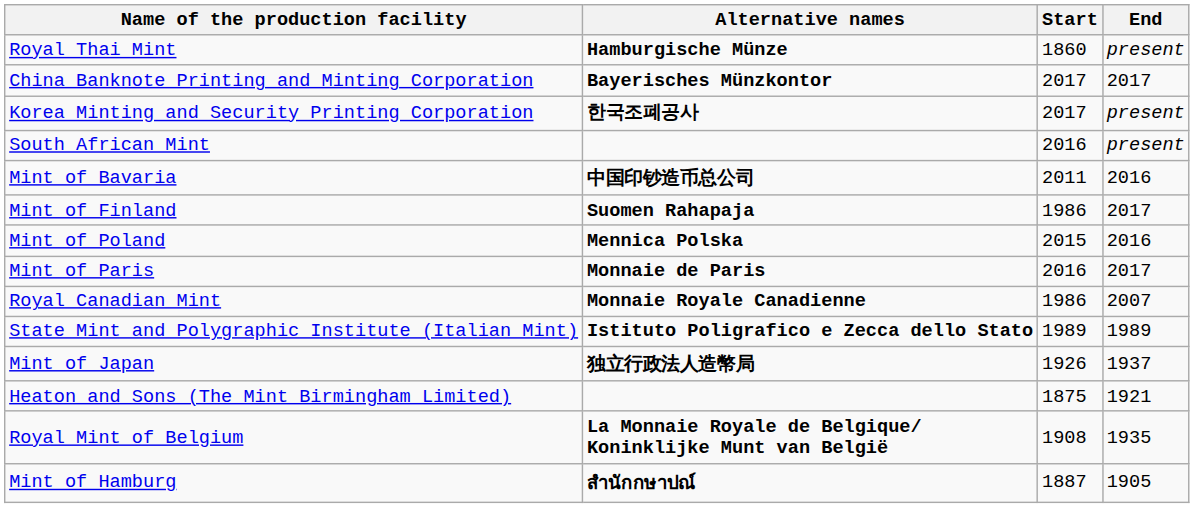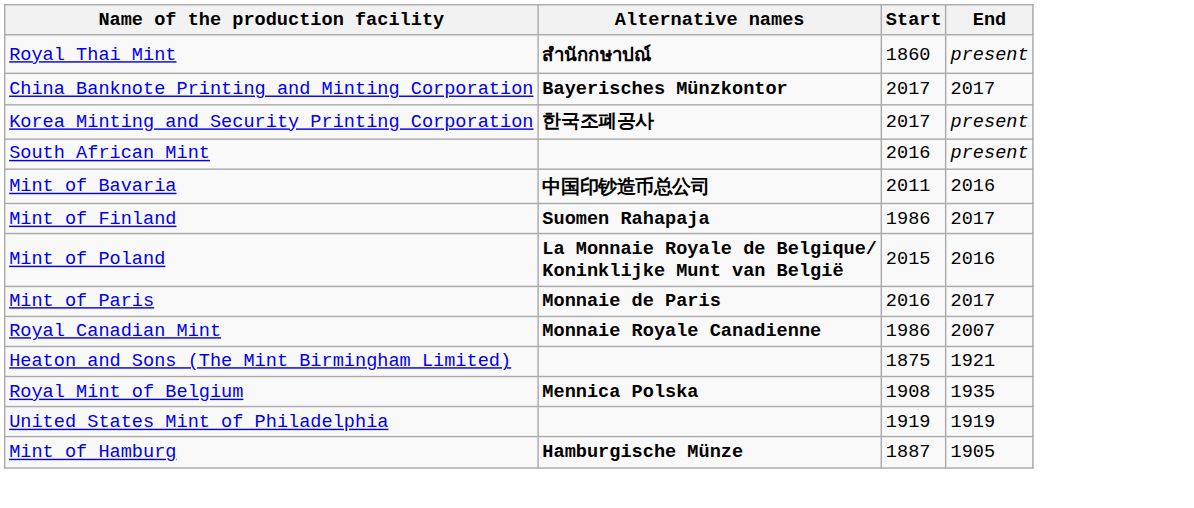 <table class="wikitable sortable">
 <tr>
 <th>Name of the production facility</th>
 <th>Alternative names</th>
 <th>Start</th>
 <th>End</th>
 </tr>
 <tr>
 <td><a href='#'>Royal Thai Mint</a></td>
-<td><strong>Hamburgische Münze</strong></td>
+<td><strong>สำนักกษาปณ์   </strong></td>
 <td>1860</td>
 <td><em>present</em></td>
 </tr>
 <tr>
 <td><a href='#'>China Banknote Printing and Minting Corporation</a></td>
 <td><strong>Bayerisches Münzkontor</strong></td>
 <td>2017</td>
 <td>2017</td>
 </tr>
 <tr>
 <td><a href='#'>Korea Minting and Security Printing Corporation</a></td>
 <td><strong>한국조폐공사</strong></td>
 <td>2017</td>
 <td><em>present</em></td>
 </tr>
 <tr>
 <td><a href='#'>South African Mint</a></td>
 <td></td>
 <td>2016</td>
 <td><em>present</em></td>
 </tr>
 <tr>
 <td><a href='#'>Mint of Bavaria</a></td>
 <td><strong>中国印钞造币总公司</strong></td>
 <td>2011</td>
 <td>2016</td>
 </tr>
 <tr>
 <td><a href='#'>Mint of Finland</a></td>
 <td><strong>Suomen Rahapaja</strong></td>
 <td>1986</td>
 <td>2017</td>
 </tr>
 <tr>
 <td><a href='#'>Mint of Poland</a></td>
-<td><strong>Mennica Polska</strong></td>
+<td><strong>La Monnaie Royale de Belgique/</strong><br><strong>Koninklijke Munt van België</strong></td>
 <td>2015</td>
 <td>2016</td>
 </tr>
 <tr>
 <td><a href='#'>Mint of Paris</a></td>
 <td><strong>Monnaie de Paris</strong></td>
 <td>2016</td>
 <td>2017</td>
 </tr>
 <tr>
 <td><a href='#'>Royal Canadian Mint</a></td>
 <td><strong>Monnaie Royale Canadienne</strong></td>
 <td>1986</td>
 <td>2007</td>
 </tr>
 <tr>
-<td><a href='#'>State Mint and Polygraphic Institute (Italian Mint)</a></td>
-<td><strong>Istituto Poligrafico e Zecca dello Stato</strong></td>
-<td>1989</td>
-<td>1989</td>
-</tr>
-<tr>
-<td><a href='#'>Mint of Japan</a></td>
-<td><strong>独立行政法人造幣局</strong></td>
-<td>1926</td>
-<td>1937</td>
-</tr>
-<tr>
 <td><a href='#'>Heaton and Sons (The Mint Birmingham Limited)</a></td>
 <td></td>
 <td>1875</td>
 <td>1921</td>
 </tr>
 <tr>
 <td><a href='#'>Royal Mint of Belgium</a></td>
-<td><strong>La Monnaie Royale de Belgique/</strong><br><strong>Koninklijke Munt van België</strong></td>
+<td><strong>Mennica Polska</strong></td>
 <td>1908</td>
 <td>1935</td>
 </tr>
 <tr>
+<td><a href='#'>United States Mint of Philadelphia</a></td>
+<td></td>
+<td>1919</td>
+<td>1919</td>
+</tr>
+<tr>
 <td><a href='#'>Mint of Hamburg</a></td>
-<td><strong>สำนักกษาปณ์   </strong></td>
+<td><strong>Hamburgische Münze</strong></td>
 <td>1887</td>
 <td>1905</td>
 </tr>
 </table>
